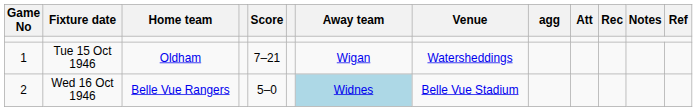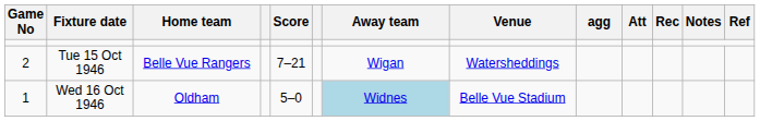 <table class="wikitable" style="text-align:center;">
 <tr>
 <th width=20 abbr="No">Game No</th>
 <th width=100 abbr="Date">Fixture date</th>
 <th width=150 abbr="Home team">Home team</th>
 <th width=5 abbr="space"></th>
 <th width=20 abbr="Score">Score</th>
 <th width=5 abbr="space"></th>
 <th width=150 abbr="Away team">Away team</th>
 <th width=150 abbr="Venue">Venue</th>
 <th width=50 abbr="agg">agg</th>
 <th width=30 abbr="Att">Att</th>
 <th width=30 abbr="Rec">Rec</th>
 <th width=20 abbr="Notes">Notes</th>
 <th width=30 abbr="Ref">Ref</th>
 </tr>
 <tr>
 <td></td>
 <td></td>
 <td></td>
 <td></td>
 <td></td>
 <td></td>
 <td></td>
 <td></td>
 <td></td>
 <td></td>
 <td></td>
 </tr>
 <tr>
-<td>1</td>
+<td>2</td>
 <td>Tue 15 Oct 1946</td>
-<td><a href='#'>Oldham</a></td>
+<td><a href='#'>Belle Vue Rangers</a></td>
 <td></td>
 <td>7–21</td>
 <td></td>
 <td><a href='#'>Wigan</a></td>
 <td><a href='#'>Watersheddings</a></td>
 <td></td>
 <td></td>
 <td></td>
 <td></td>
 <td></td>
 </tr>
 <tr>
-<td>2</td>
+<td>1</td>
 <td>Wed 16 Oct 1946</td>
-<td><a href='#'>Belle Vue Rangers</a></td>
+<td><a href='#'>Oldham</a></td>
 <td></td>
 <td>5–0</td>
 <td></td>
 <td style="background: lightblue;"><a href='#'>Widnes</a></td>
 <td><a href='#'>Belle Vue Stadium</a></td>
 <td></td>
 <td></td>
 <td></td>
 <td></td>
 <td></td>
 </tr>
 </table>
